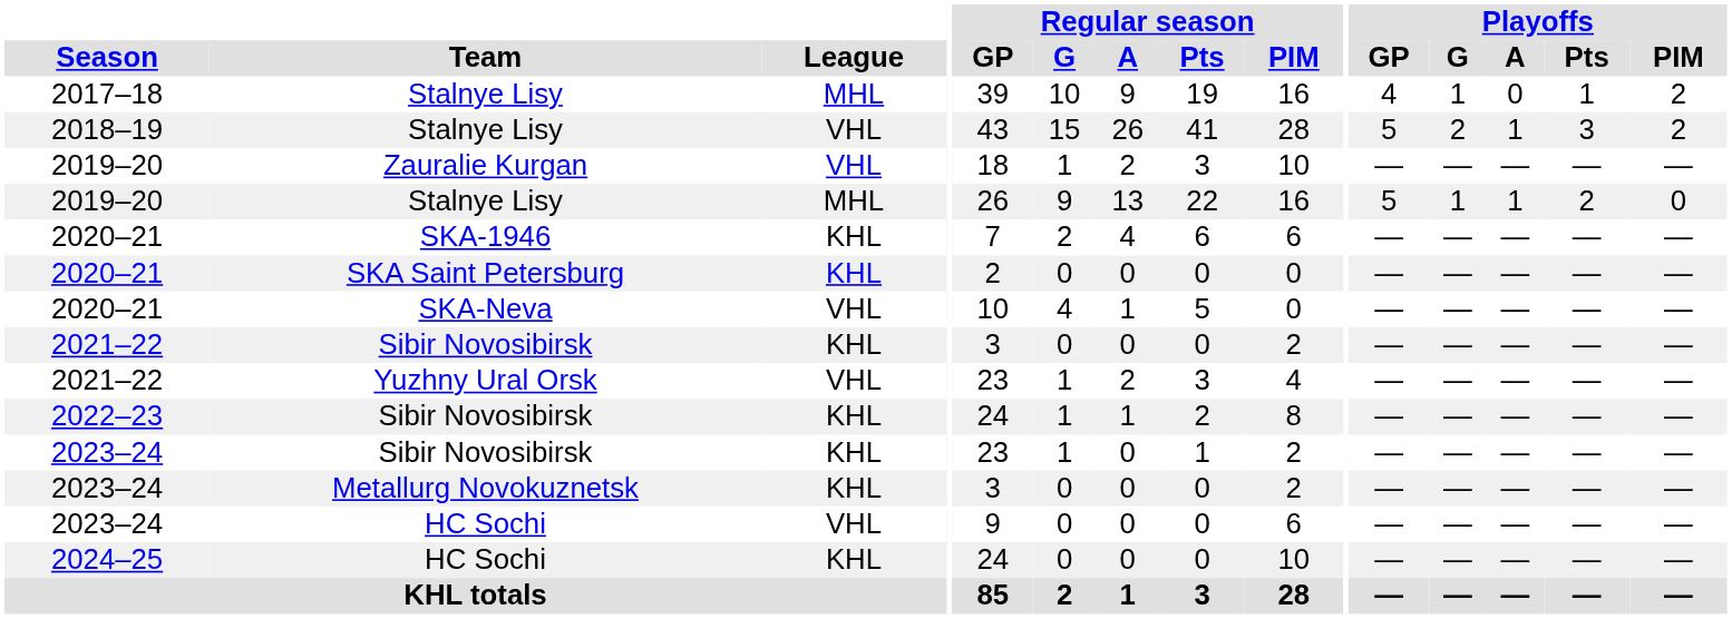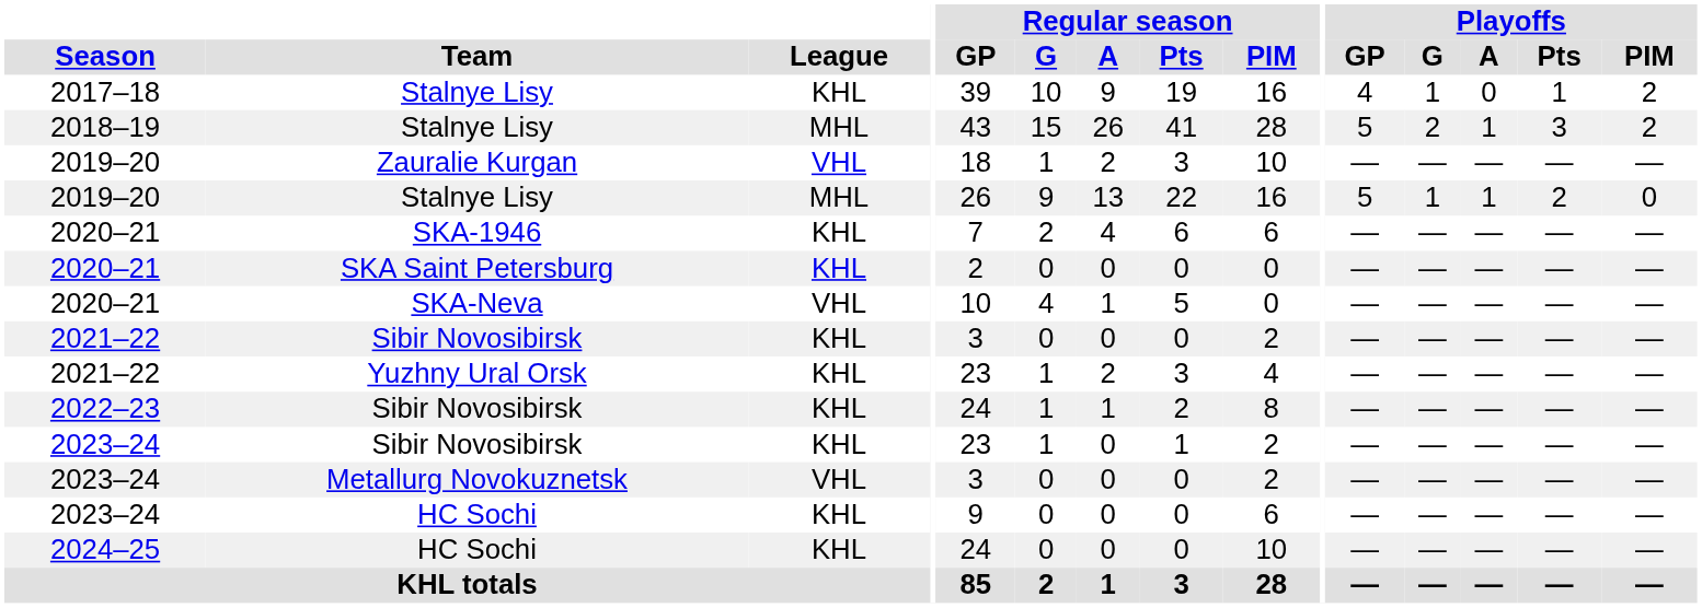 <table border="0" cellpadding="1" cellspacing="0" style="text-align:center; width:60em">
 <tr bgcolor="#e0e0e0">
 <th colspan="3" bgcolor="#ffffff"></th>
 <th rowspan="99" bgcolor="#ffffff"></th>
 <th colspan="5"><a href='#'>Regular season</a></th>
 <th rowspan="99" bgcolor="#ffffff"></th>
 <th colspan="5"><a href='#'>Playoffs</a></th>
 </tr>
 <tr bgcolor="#e0e0e0">
 <th><a href='#'>Season</a></th>
 <th>Team</th>
 <th>League</th>
 <th>GP</th>
 <th><a href='#'>G</a></th>
 <th><a href='#'>A</a></th>
 <th><a href='#'>Pts</a></th>
 <th><a href='#'>PIM</a></th>
 <th>GP</th>
 <th>G</th>
 <th>A</th>
 <th>Pts</th>
 <th>PIM</th>
 </tr>
 <tr>
 <td>2017–18</td>
 <td><a href='#'>Stalnye Lisy</a></td>
-<td><a href='#'>MHL</a></td>
+<td>KHL</td>
 <td>39</td>
 <td>10</td>
 <td>9</td>
 <td>19</td>
 <td>16</td>
 <td>4</td>
 <td>1</td>
 <td>0</td>
 <td>1</td>
 <td>2</td>
 </tr>
 <tr bgcolor="#f0f0f0">
 <td>2018–19</td>
 <td>Stalnye Lisy</td>
-<td>VHL</td>
+<td>MHL</td>
 <td>43</td>
 <td>15</td>
 <td>26</td>
 <td>41</td>
 <td>28</td>
 <td>5</td>
 <td>2</td>
 <td>1</td>
 <td>3</td>
 <td>2</td>
 </tr>
 <tr>
 <td>2019–20</td>
 <td><a href='#'>Zauralie Kurgan</a></td>
 <td><a href='#'>VHL</a></td>
 <td>18</td>
 <td>1</td>
 <td>2</td>
 <td>3</td>
 <td>10</td>
 <td>—</td>
 <td>—</td>
 <td>—</td>
 <td>—</td>
 <td>—</td>
 </tr>
 <tr bgcolor="#f0f0f0">
 <td>2019–20</td>
 <td>Stalnye Lisy</td>
 <td>MHL</td>
 <td>26</td>
 <td>9</td>
 <td>13</td>
 <td>22</td>
 <td>16</td>
 <td>5</td>
 <td>1</td>
 <td>1</td>
 <td>2</td>
 <td>0</td>
 </tr>
 <tr>
 <td>2020–21</td>
 <td><a href='#'>SKA-1946</a></td>
 <td>KHL</td>
 <td>7</td>
 <td>2</td>
 <td>4</td>
 <td>6</td>
 <td>6</td>
 <td>—</td>
 <td>—</td>
 <td>—</td>
 <td>—</td>
 <td>—</td>
 </tr>
 <tr bgcolor="#f0f0f0">
 <td><a href='#'>2020–21</a></td>
 <td><a href='#'>SKA Saint Petersburg</a></td>
 <td><a href='#'>KHL</a></td>
 <td>2</td>
 <td>0</td>
 <td>0</td>
 <td>0</td>
 <td>0</td>
 <td>—</td>
 <td>—</td>
 <td>—</td>
 <td>—</td>
 <td>—</td>
 </tr>
 <tr>
 <td>2020–21</td>
 <td><a href='#'>SKA-Neva</a></td>
 <td>VHL</td>
 <td>10</td>
 <td>4</td>
 <td>1</td>
 <td>5</td>
 <td>0</td>
 <td>—</td>
 <td>—</td>
 <td>—</td>
 <td>—</td>
 <td>—</td>
 </tr>
 <tr bgcolor="#f0f0f0">
 <td><a href='#'>2021–22</a></td>
 <td><a href='#'>Sibir Novosibirsk</a></td>
 <td>KHL</td>
 <td>3</td>
 <td>0</td>
 <td>0</td>
 <td>0</td>
 <td>2</td>
 <td>—</td>
 <td>—</td>
 <td>—</td>
 <td>—</td>
 <td>—</td>
 </tr>
 <tr>
 <td>2021–22</td>
 <td><a href='#'>Yuzhny Ural Orsk</a></td>
-<td>VHL</td>
+<td>KHL</td>
 <td>23</td>
 <td>1</td>
 <td>2</td>
 <td>3</td>
 <td>4</td>
 <td>—</td>
 <td>—</td>
 <td>—</td>
 <td>—</td>
 <td>—</td>
 </tr>
 <tr bgcolor="#f0f0f0">
 <td><a href='#'>2022–23</a></td>
 <td>Sibir Novosibirsk</td>
 <td>KHL</td>
 <td>24</td>
 <td>1</td>
 <td>1</td>
 <td>2</td>
 <td>8</td>
 <td>—</td>
 <td>—</td>
 <td>—</td>
 <td>—</td>
 <td>—</td>
 </tr>
 <tr>
 <td><a href='#'>2023–24</a></td>
 <td>Sibir Novosibirsk</td>
 <td>KHL</td>
 <td>23</td>
 <td>1</td>
 <td>0</td>
 <td>1</td>
 <td>2</td>
 <td>—</td>
 <td>—</td>
 <td>—</td>
 <td>—</td>
 <td>—</td>
 </tr>
 <tr bgcolor="#f0f0f0">
 <td>2023–24</td>
 <td><a href='#'>Metallurg Novokuznetsk</a></td>
-<td>KHL</td>
+<td>VHL</td>
 <td>3</td>
 <td>0</td>
 <td>0</td>
 <td>0</td>
 <td>2</td>
 <td>—</td>
 <td>—</td>
 <td>—</td>
 <td>—</td>
 <td>—</td>
 </tr>
 <tr>
 <td>2023–24</td>
 <td><a href='#'>HC Sochi</a></td>
-<td>VHL</td>
+<td>KHL</td>
 <td>9</td>
 <td>0</td>
 <td>0</td>
 <td>0</td>
 <td>6</td>
 <td>—</td>
 <td>—</td>
 <td>—</td>
 <td>—</td>
 <td>—</td>
 </tr>
 <tr bgcolor="#f0f0f0">
 <td><a href='#'>2024–25</a></td>
 <td>HC Sochi</td>
 <td>KHL</td>
 <td>24</td>
 <td>0</td>
 <td>0</td>
 <td>0</td>
 <td>10</td>
 <td>—</td>
 <td>—</td>
 <td>—</td>
 <td>—</td>
 <td>—</td>
 </tr>
 <tr bgcolor="#e0e0e0">
 <th colspan="3">KHL totals</th>
 <th>85</th>
 <th>2</th>
 <th>1</th>
 <th>3</th>
 <th>28</th>
 <th>—</th>
 <th>—</th>
 <th>—</th>
 <th>—</th>
 <th>—</th>
 </tr>
 </table>
